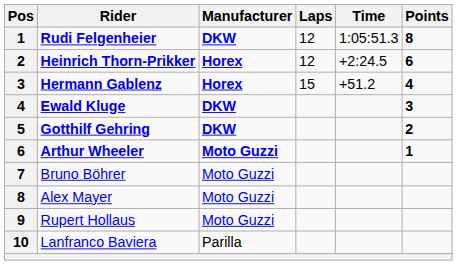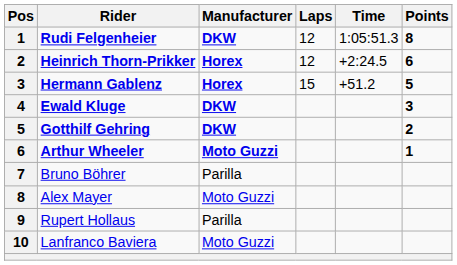 <table class="wikitable" style="font-size: 95%;">
 <tr>
 <th>Pos</th>
 <th>Rider</th>
 <th>Manufacturer</th>
 <th>Laps</th>
 <th>Time</th>
 <th>Points</th>
 </tr>
 <tr>
 <th>1</th>
 <td> <strong><a href='#'>Rudi Felgenheier</a></strong></td>
 <td><strong><a href='#'>DKW</a></strong></td>
 <td>12</td>
 <td>1:05:51.3</td>
 <td><strong>8</strong></td>
 </tr>
 <tr>
 <th>2</th>
 <td> <strong><a href='#'>Heinrich Thorn-Prikker</a></strong></td>
 <td><strong><a href='#'>Horex</a></strong></td>
 <td>12</td>
 <td>+2:24.5</td>
 <td><strong>6</strong></td>
 </tr>
 <tr>
 <th>3</th>
 <td> <strong><a href='#'>Hermann Gablenz</a></strong></td>
 <td><strong><a href='#'>Horex</a></strong></td>
 <td>15</td>
 <td>+51.2</td>
-<td><strong>4</strong></td>
+<td><strong>5</strong></td>
 </tr>
 <tr>
 <th>4</th>
 <td> <strong><a href='#'>Ewald Kluge</a></strong></td>
 <td><strong><a href='#'>DKW</a></strong></td>
 <td></td>
 <td></td>
 <td><strong>3</strong></td>
 </tr>
 <tr>
 <th>5</th>
 <td> <strong><a href='#'>Gotthilf Gehring</a></strong></td>
 <td><strong><a href='#'>DKW</a></strong></td>
 <td></td>
 <td></td>
 <td><strong>2</strong></td>
 </tr>
 <tr>
 <th>6</th>
 <td> <strong><a href='#'>Arthur Wheeler</a></strong></td>
 <td><strong><a href='#'>Moto Guzzi</a></strong></td>
 <td></td>
 <td></td>
 <td><strong>1</strong></td>
 </tr>
 <tr>
 <th>7</th>
 <td> <a href='#'>Bruno Böhrer</a></td>
-<td><a href='#'>Moto Guzzi</a></td>
+<td>Parilla</td>
 <td></td>
 <td></td>
 <td></td>
 </tr>
 <tr>
 <th>8</th>
 <td> <a href='#'>Alex Mayer</a></td>
 <td><a href='#'>Moto Guzzi</a></td>
 <td></td>
 <td></td>
 <td></td>
 </tr>
 <tr>
 <th>9</th>
 <td> <a href='#'>Rupert Hollaus</a></td>
-<td><a href='#'>Moto Guzzi</a></td>
+<td>Parilla</td>
 <td></td>
 <td></td>
 <td></td>
 </tr>
 <tr>
 <th>10</th>
 <td> <a href='#'>Lanfranco Baviera</a></td>
-<td>Parilla</td>
+<td><a href='#'>Moto Guzzi</a></td>
 <td></td>
 <td></td>
 <td></td>
 </tr>
 <tr>
 <th colspan=6></th>
 </tr>
 </table>
